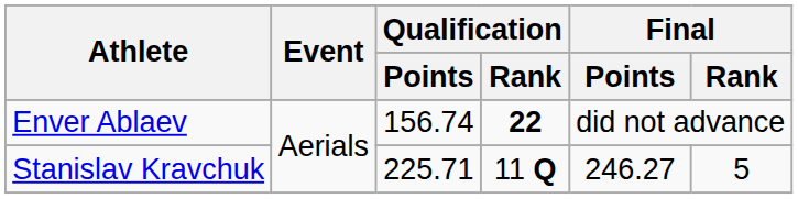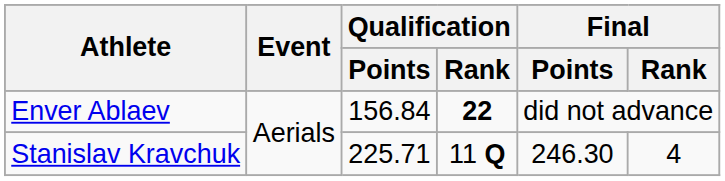 <table class="wikitable" style="font-size:90%">
 <tr>
 <th rowspan="2">Athlete</th>
 <th rowspan="2">Event</th>
 <th colspan="2">Qualification</th>
 <th colspan="2">Final</th>
 </tr>
 <tr>
 <th>Points</th>
 <th>Rank</th>
 <th>Points</th>
 <th>Rank</th>
 </tr>
 <tr>
 <td><a href='#'>Enver Ablaev</a></td>
 <td rowspan="2">Aerials</td>
-<td align="center">156.74</td>
+<td align="center">156.84</td>
 <td align="center"><strong>22</strong></td>
 <td colspan="2">did not advance</td>
 </tr>
 <tr>
 <td><a href='#'>Stanislav Kravchuk</a></td>
 <td align="center">225.71</td>
 <td align="center">11 <strong>Q</strong></td>
-<td align="center">246.27</td>
-<td align="center">5</td>
+<td align="center">246.30</td>
+<td align="center">4</td>
 </tr>
 </table>
